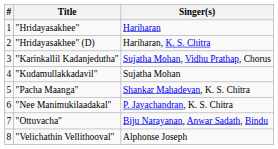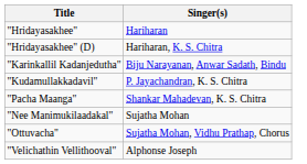 <table class="wikitable" style="font-size:95%;">
 <tr>
-<th>#</th>
 <th>Title</th>
 <th>Singer(s)</th>
 </tr>
 <tr>
-<td>1</td>
 <td>"Hridayasakhee"</td>
 <td><a href='#'>Hariharan</a></td>
 </tr>
 <tr>
-<td>2</td>
 <td>"Hridayasakhee" (D)</td>
 <td>Hariharan, <a href='#'>K. S. Chitra</a></td>
 </tr>
 <tr>
-<td>3</td>
 <td>"Karinkallil Kadanjedutha"</td>
-<td><a href='#'>Sujatha Mohan</a>, <a href='#'>Vidhu Prathap</a>, Chorus</td>
+<td><a href='#'>Biju Narayanan</a>, <a href='#'>Anwar Sadath</a>, <a href='#'>Bindu</a></td>
 </tr>
 <tr>
-<td>4</td>
 <td>"Kudamullakkadavil"</td>
-<td>Sujatha Mohan</td>
+<td><a href='#'>P. Jayachandran</a>, K. S. Chitra</td>
 </tr>
 <tr>
-<td>5</td>
 <td>"Pacha Maanga"</td>
 <td><a href='#'>Shankar Mahadevan</a>, K. S. Chitra</td>
 </tr>
 <tr>
-<td>6</td>
 <td>"Nee Manimukilaadakal"</td>
-<td><a href='#'>P. Jayachandran</a>, K. S. Chitra</td>
+<td>Sujatha Mohan</td>
 </tr>
 <tr>
-<td>7</td>
 <td>"Ottuvacha"</td>
-<td><a href='#'>Biju Narayanan</a>, <a href='#'>Anwar Sadath</a>, <a href='#'>Bindu</a></td>
+<td><a href='#'>Sujatha Mohan</a>, <a href='#'>Vidhu Prathap</a>, Chorus</td>
 </tr>
 <tr>
-<td>8</td>
 <td>"Velichathin Vellithooval"</td>
 <td>Alphonse Joseph</td>
 </tr>
 </table>
